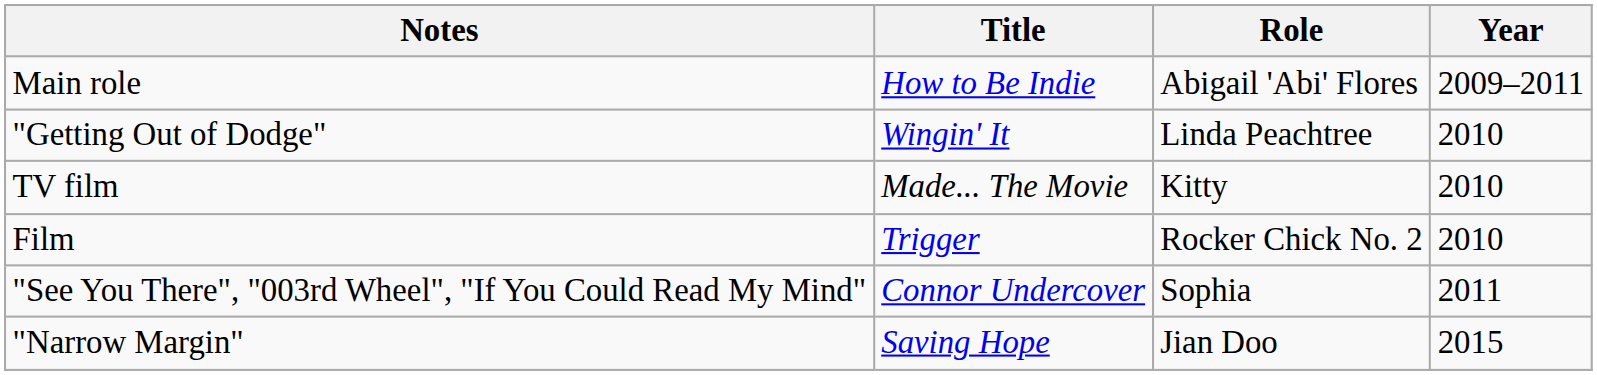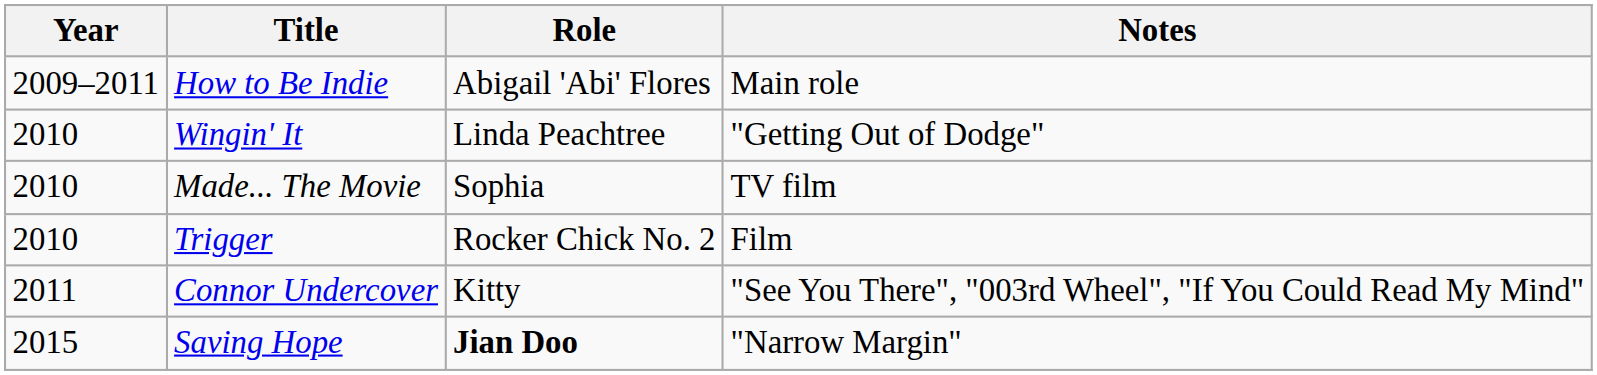 <table class="wikitable sortable">
 <tr>
-<th class="unsortable">Notes</th>
+<th>Year</th>
 <th>Title</th>
 <th>Role</th>
-<th>Year</th>
+<th class="unsortable">Notes</th>
 </tr>
 <tr>
-<td>Main role</td>
+<td>2009–2011</td>
 <td><em><a href='#'>How to Be Indie</a></em></td>
 <td>Abigail 'Abi' Flores</td>
-<td>2009–2011</td>
+<td>Main role</td>
 </tr>
 <tr>
-<td>"Getting Out of Dodge"</td>
+<td>2010</td>
 <td><em><a href='#'>Wingin' It</a></em></td>
 <td>Linda Peachtree</td>
-<td>2010</td>
+<td>"Getting Out of Dodge"</td>
 </tr>
 <tr>
+<td>2010</td>
+<td><em>Made... The Movie</em></td>
+<td>Sophia</td>
 <td>TV film</td>
-<td><em>Made... The Movie</em></td>
-<td>Kitty</td>
-<td>2010</td>
 </tr>
 <tr>
-<td>Film</td>
+<td>2010</td>
 <td><em><a href='#'>Trigger</a></em></td>
 <td>Rocker Chick No. 2</td>
-<td>2010</td>
+<td>Film</td>
 </tr>
 <tr>
+<td>2011</td>
+<td><em><a href='#'>Connor Undercover</a></em></td>
+<td>Kitty</td>
 <td>"See You There", "003rd Wheel", "If You Could Read My Mind"</td>
-<td><em><a href='#'>Connor Undercover</a></em></td>
-<td>Sophia</td>
-<td>2011</td>
 </tr>
 <tr>
+<td>2015</td>
+<td><em><a href='#'>Saving Hope</a></em></td>
+<td><strong>Jian Doo</strong></td>
 <td>"Narrow Margin"</td>
-<td><em><a href='#'>Saving Hope</a></em></td>
-<td>Jian Doo</td>
-<td>2015</td>
 </tr>
 </table>
